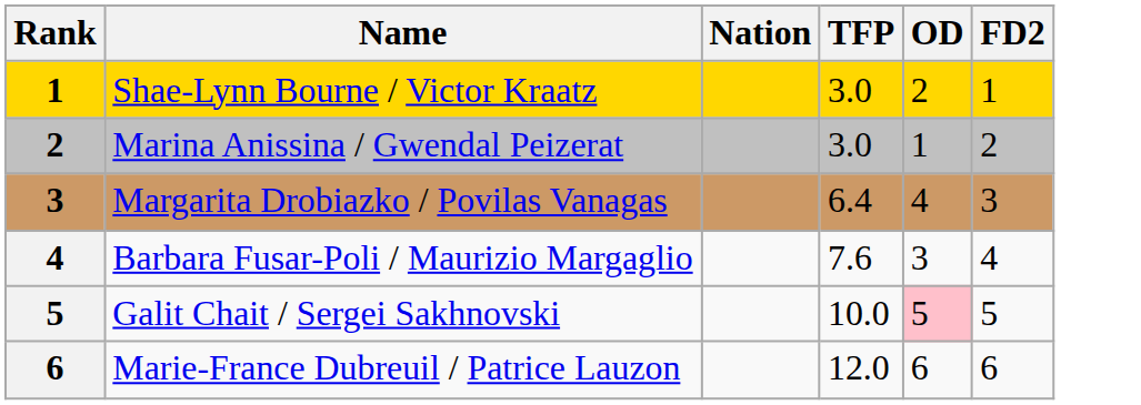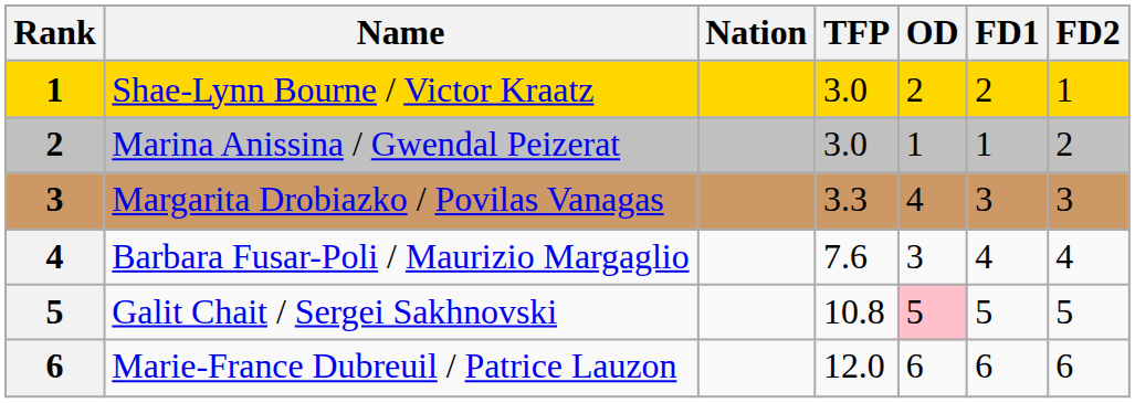 <table class="wikitable">
 <tr>
 <th>Rank</th>
 <th>Name</th>
 <th>Nation</th>
 <th>TFP</th>
 <th>OD</th>
+<th>FD1</th>
 <th>FD2</th>
 </tr>
 <tr bgcolor="gold">
 <td align="center"><strong>1</strong></td>
 <td><a href='#'>Shae-Lynn Bourne</a> / <a href='#'>Victor Kraatz</a></td>
 <td></td>
 <td>3.0</td>
+<td>2</td>
 <td>2</td>
 <td>1</td>
 </tr>
 <tr bgcolor="silver">
 <td align="center"><strong>2</strong></td>
 <td><a href='#'>Marina Anissina</a> / <a href='#'>Gwendal Peizerat</a></td>
 <td></td>
 <td>3.0</td>
 <td>1</td>
+<td>1</td>
 <td>2</td>
 </tr>
 <tr bgcolor="cc9966">
 <td align="center"><strong>3</strong></td>
 <td><a href='#'>Margarita Drobiazko</a> / <a href='#'>Povilas Vanagas</a></td>
 <td></td>
-<td>6.4</td>
+<td>3.3</td>
 <td>4</td>
+<td>3</td>
 <td>3</td>
 </tr>
 <tr>
 <th>4</th>
 <td><a href='#'>Barbara Fusar-Poli</a> / <a href='#'>Maurizio Margaglio</a></td>
 <td></td>
 <td>7.6</td>
 <td>3</td>
 <td>4</td>
+<td>4</td>
 </tr>
 <tr>
 <th>5</th>
 <td><a href='#'>Galit Chait</a> / <a href='#'>Sergei Sakhnovski</a></td>
 <td></td>
-<td>10.0</td>
+<td>10.8</td>
 <td style="background: pink;">5</td>
+<td>5</td>
 <td>5</td>
 </tr>
 <tr>
 <th>6</th>
 <td><a href='#'>Marie-France Dubreuil</a> / <a href='#'>Patrice Lauzon</a></td>
 <td></td>
 <td>12.0</td>
 <td>6</td>
 <td>6</td>
+<td>6</td>
 </tr>
 </table>
